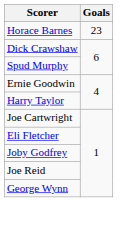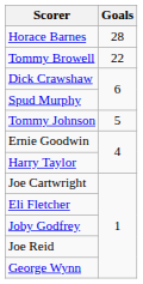 <table class="wikitable">
 <tr>
 <th>Scorer</th>
 <th>Goals</th>
 </tr>
 <tr>
 <td> <a href='#'>Horace Barnes</a></td>
-<td align=center>23</td>
+<td align=center>28</td>
+</tr>
+<tr>
+<td> <a href='#'>Tommy Browell</a></td>
+<td align=center>22</td>
 </tr>
 <tr>
 <td> <a href='#'>Dick Crawshaw</a></td>
 <td rowspan="2" align=center>6</td>
 </tr>
 <tr>
 <td> <a href='#'>Spud Murphy</a></td>
+</tr>
+<tr>
+<td> <a href='#'>Tommy Johnson</a></td>
+<td align=center>5</td>
 </tr>
 <tr>
 <td>Ernie Goodwin</td>
 <td rowspan="2" align=center>4</td>
 </tr>
 <tr>
 <td> <a href='#'>Harry Taylor</a></td>
 </tr>
 <tr>
 <td>Joe Cartwright</td>
 <td rowspan="5" align=center>1</td>
 </tr>
 <tr>
 <td> <a href='#'>Eli Fletcher</a></td>
 </tr>
 <tr>
 <td> <a href='#'>Joby Godfrey</a></td>
 </tr>
 <tr>
 <td>Joe Reid</td>
 </tr>
 <tr>
 <td> <a href='#'>George Wynn</a></td>
 </tr>
 </table>
